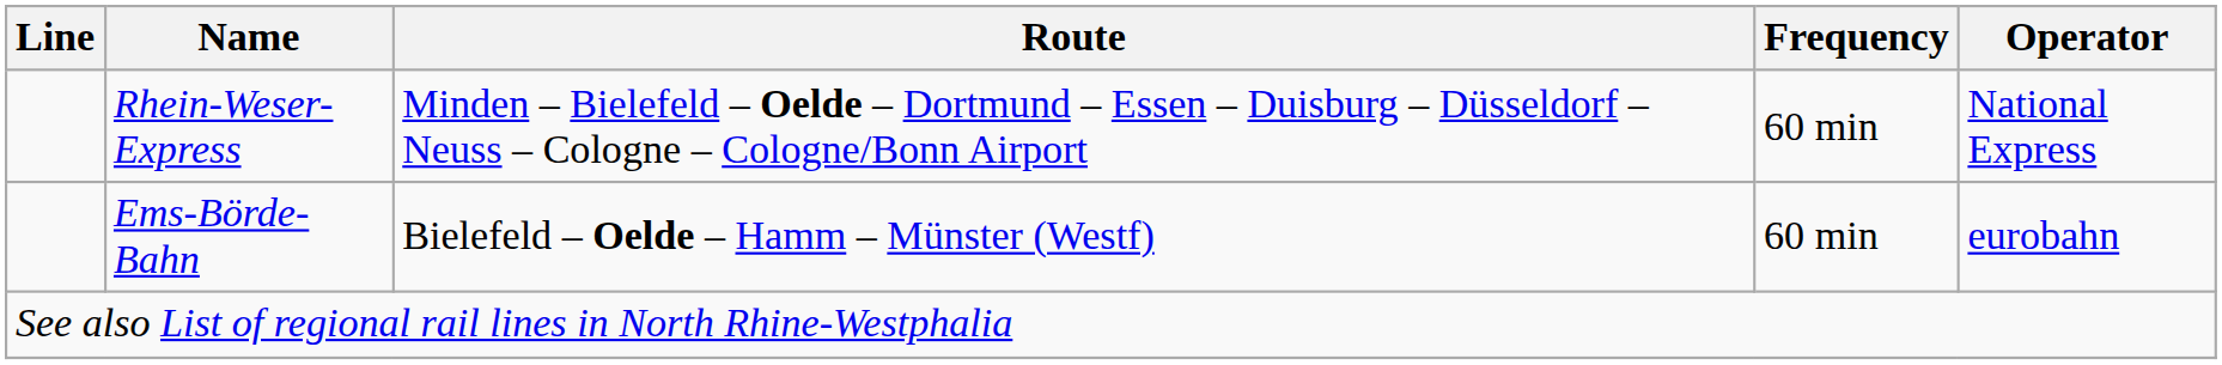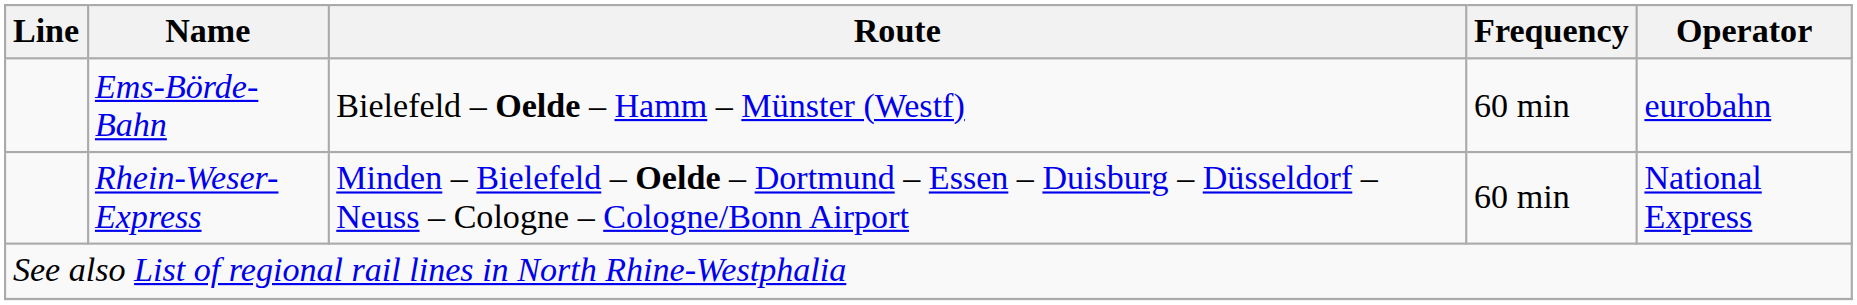 <table class="wikitable">
 <tr>
 <th>Line</th>
 <th>Name</th>
 <th>Route</th>
 <th>Frequency</th>
 <th>Operator</th>
 </tr>
 <tr>
 <td></td>
+<td><em><a href='#'>Ems-Börde-Bahn</a></em></td>
+<td>Bielefeld – <strong>Oelde</strong> – <a href='#'>Hamm</a> – <a href='#'>Münster (Westf)</a></td>
+<td>60 min</td>
+<td><a href='#'>eurobahn</a></td>
+</tr>
+<tr>
+<td></td>
 <td><em><a href='#'>Rhein-Weser-Express</a></em></td>
 <td><a href='#'>Minden</a> – <a href='#'>Bielefeld</a> – <strong>Oelde</strong> –  <a href='#'>Dortmund</a> – <a href='#'>Essen</a> – <a href='#'>Duisburg</a> – <a href='#'>Düsseldorf</a> – <a href='#'>Neuss</a> – Cologne – <a href='#'>Cologne/Bonn Airport</a></td>
 <td>60 min</td>
 <td><a href='#'>National Express</a></td>
-</tr>
-<tr>
-<td></td>
-<td><em><a href='#'>Ems-Börde-Bahn</a></em></td>
-<td>Bielefeld – <strong>Oelde</strong> – <a href='#'>Hamm</a> – <a href='#'>Münster (Westf)</a></td>
-<td>60 min</td>
-<td><a href='#'>eurobahn</a></td>
 </tr>
 <tr>
 <td colspan="5"><em>See also <a href='#'>List of regional rail lines in North Rhine-Westphalia</a></em></td>
 </tr>
 <tr>
 </tr>
 </table>
